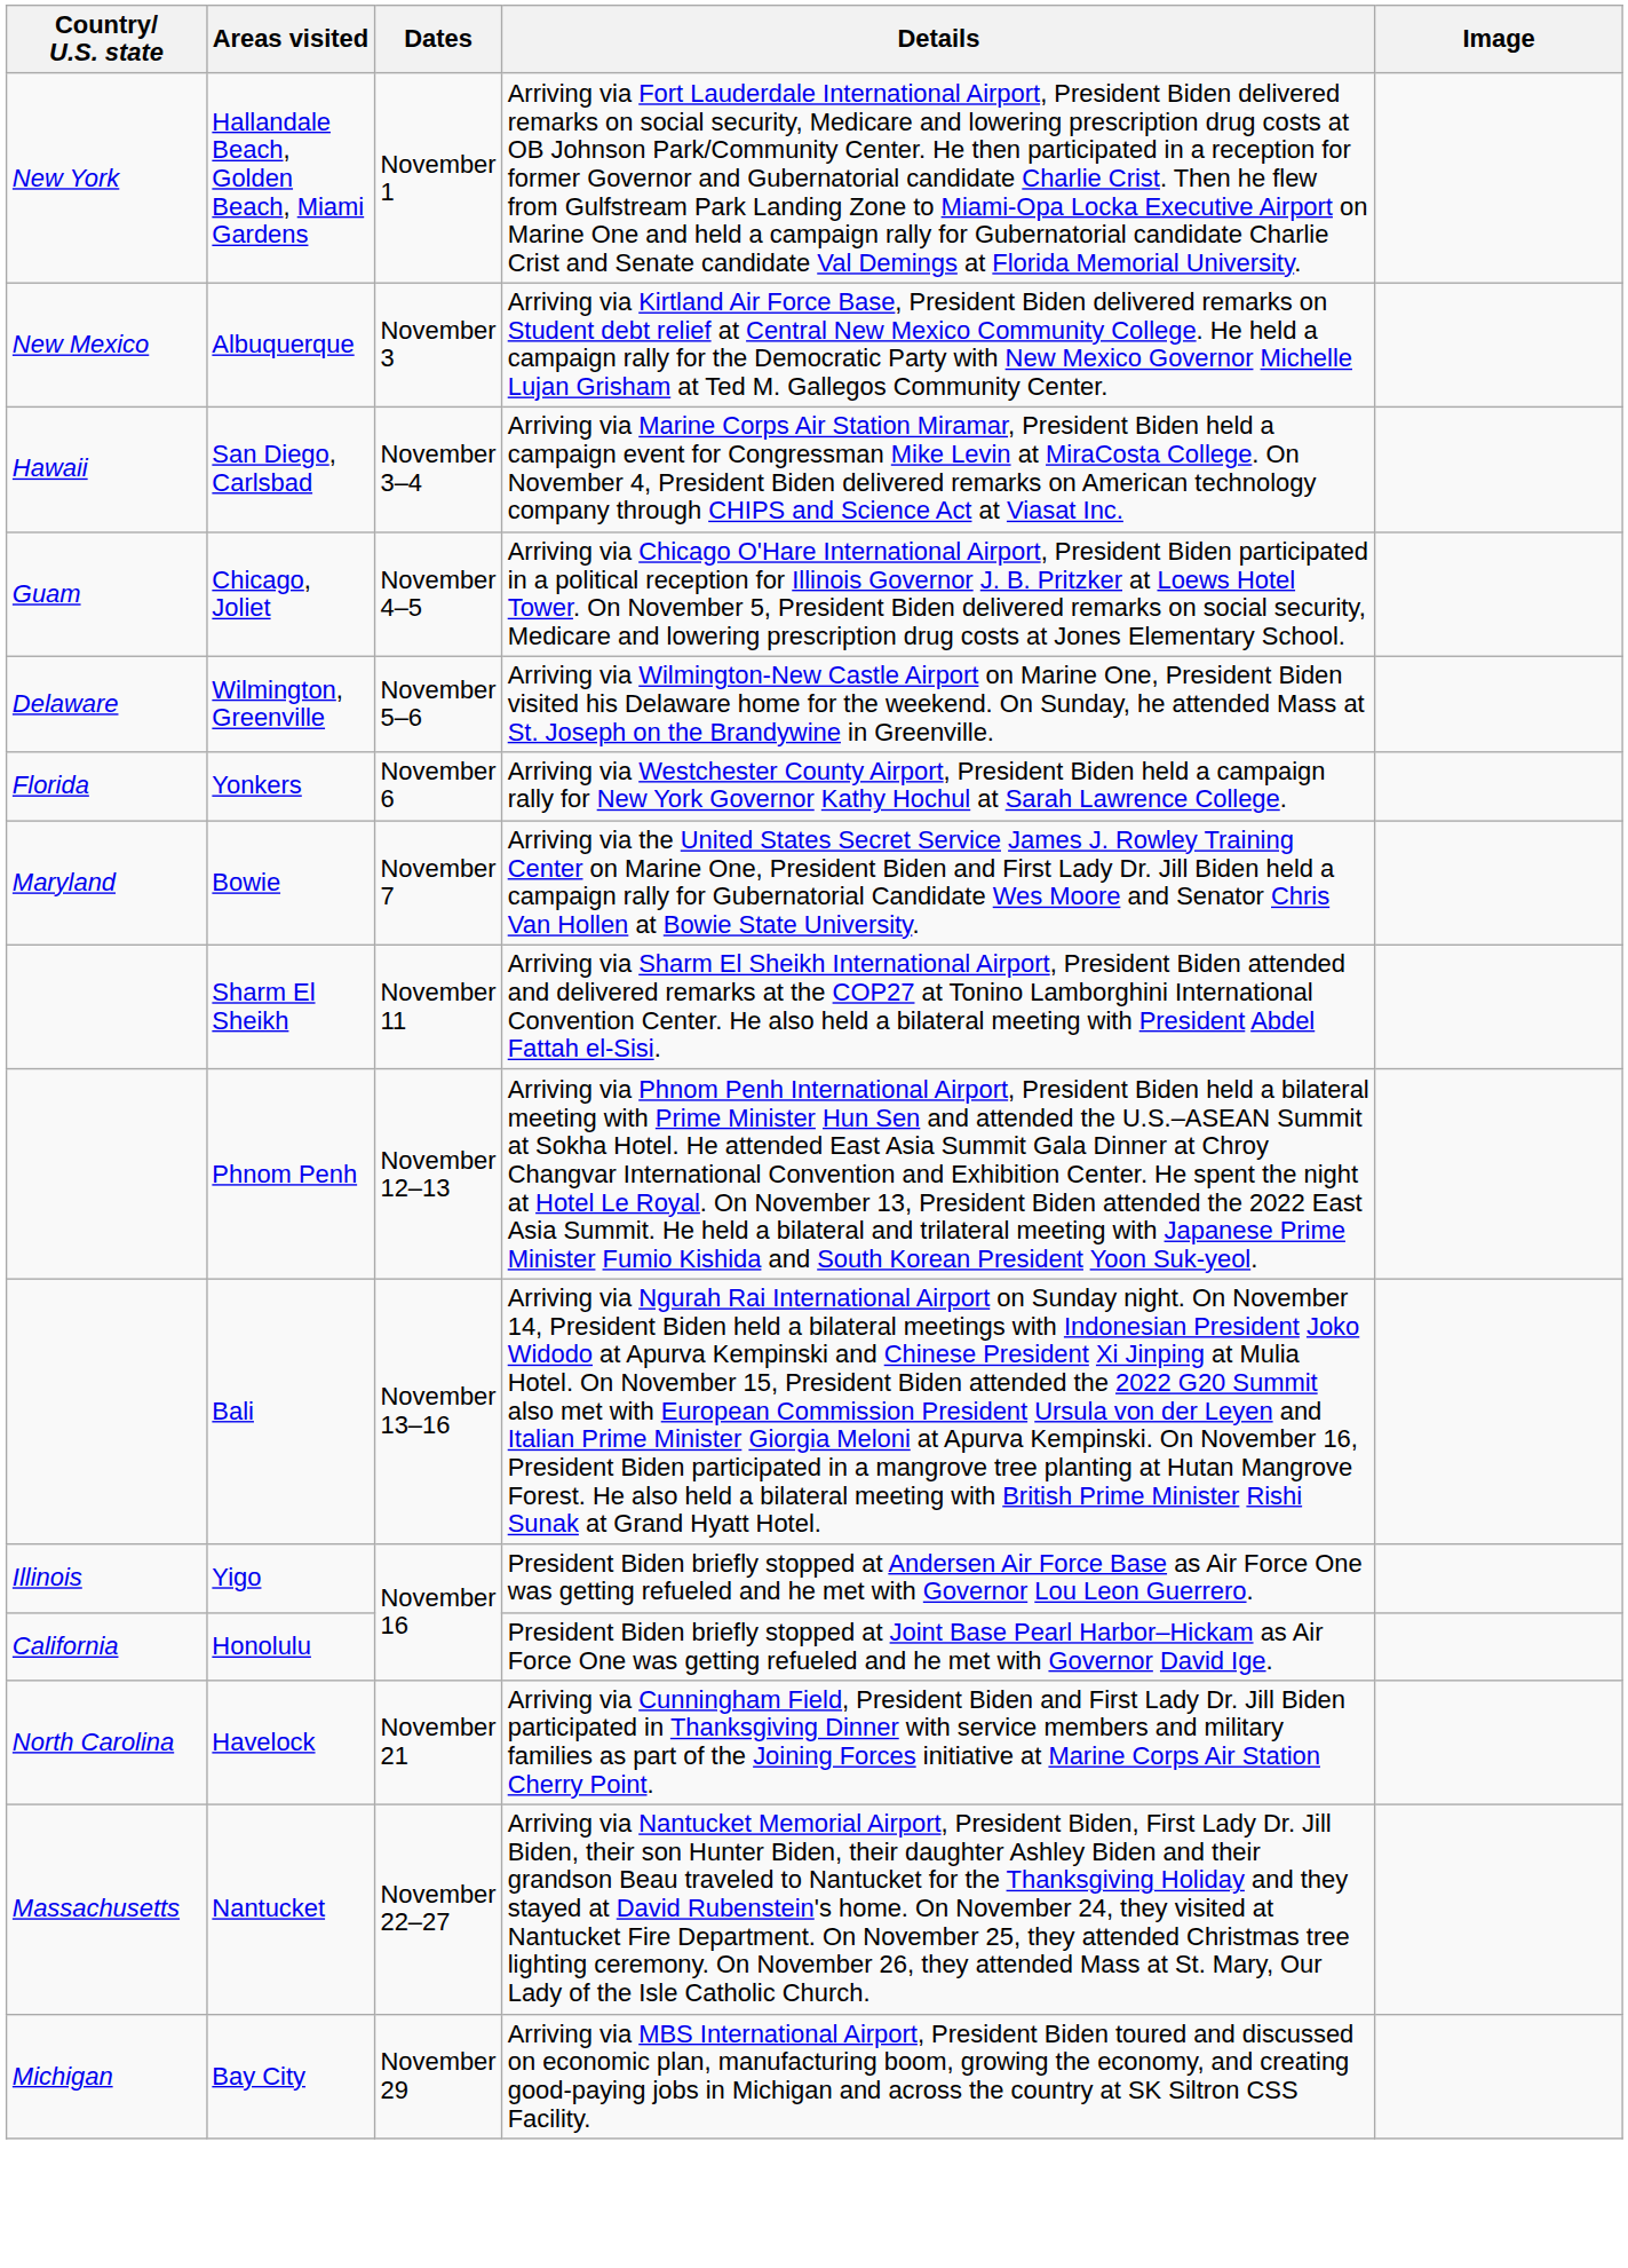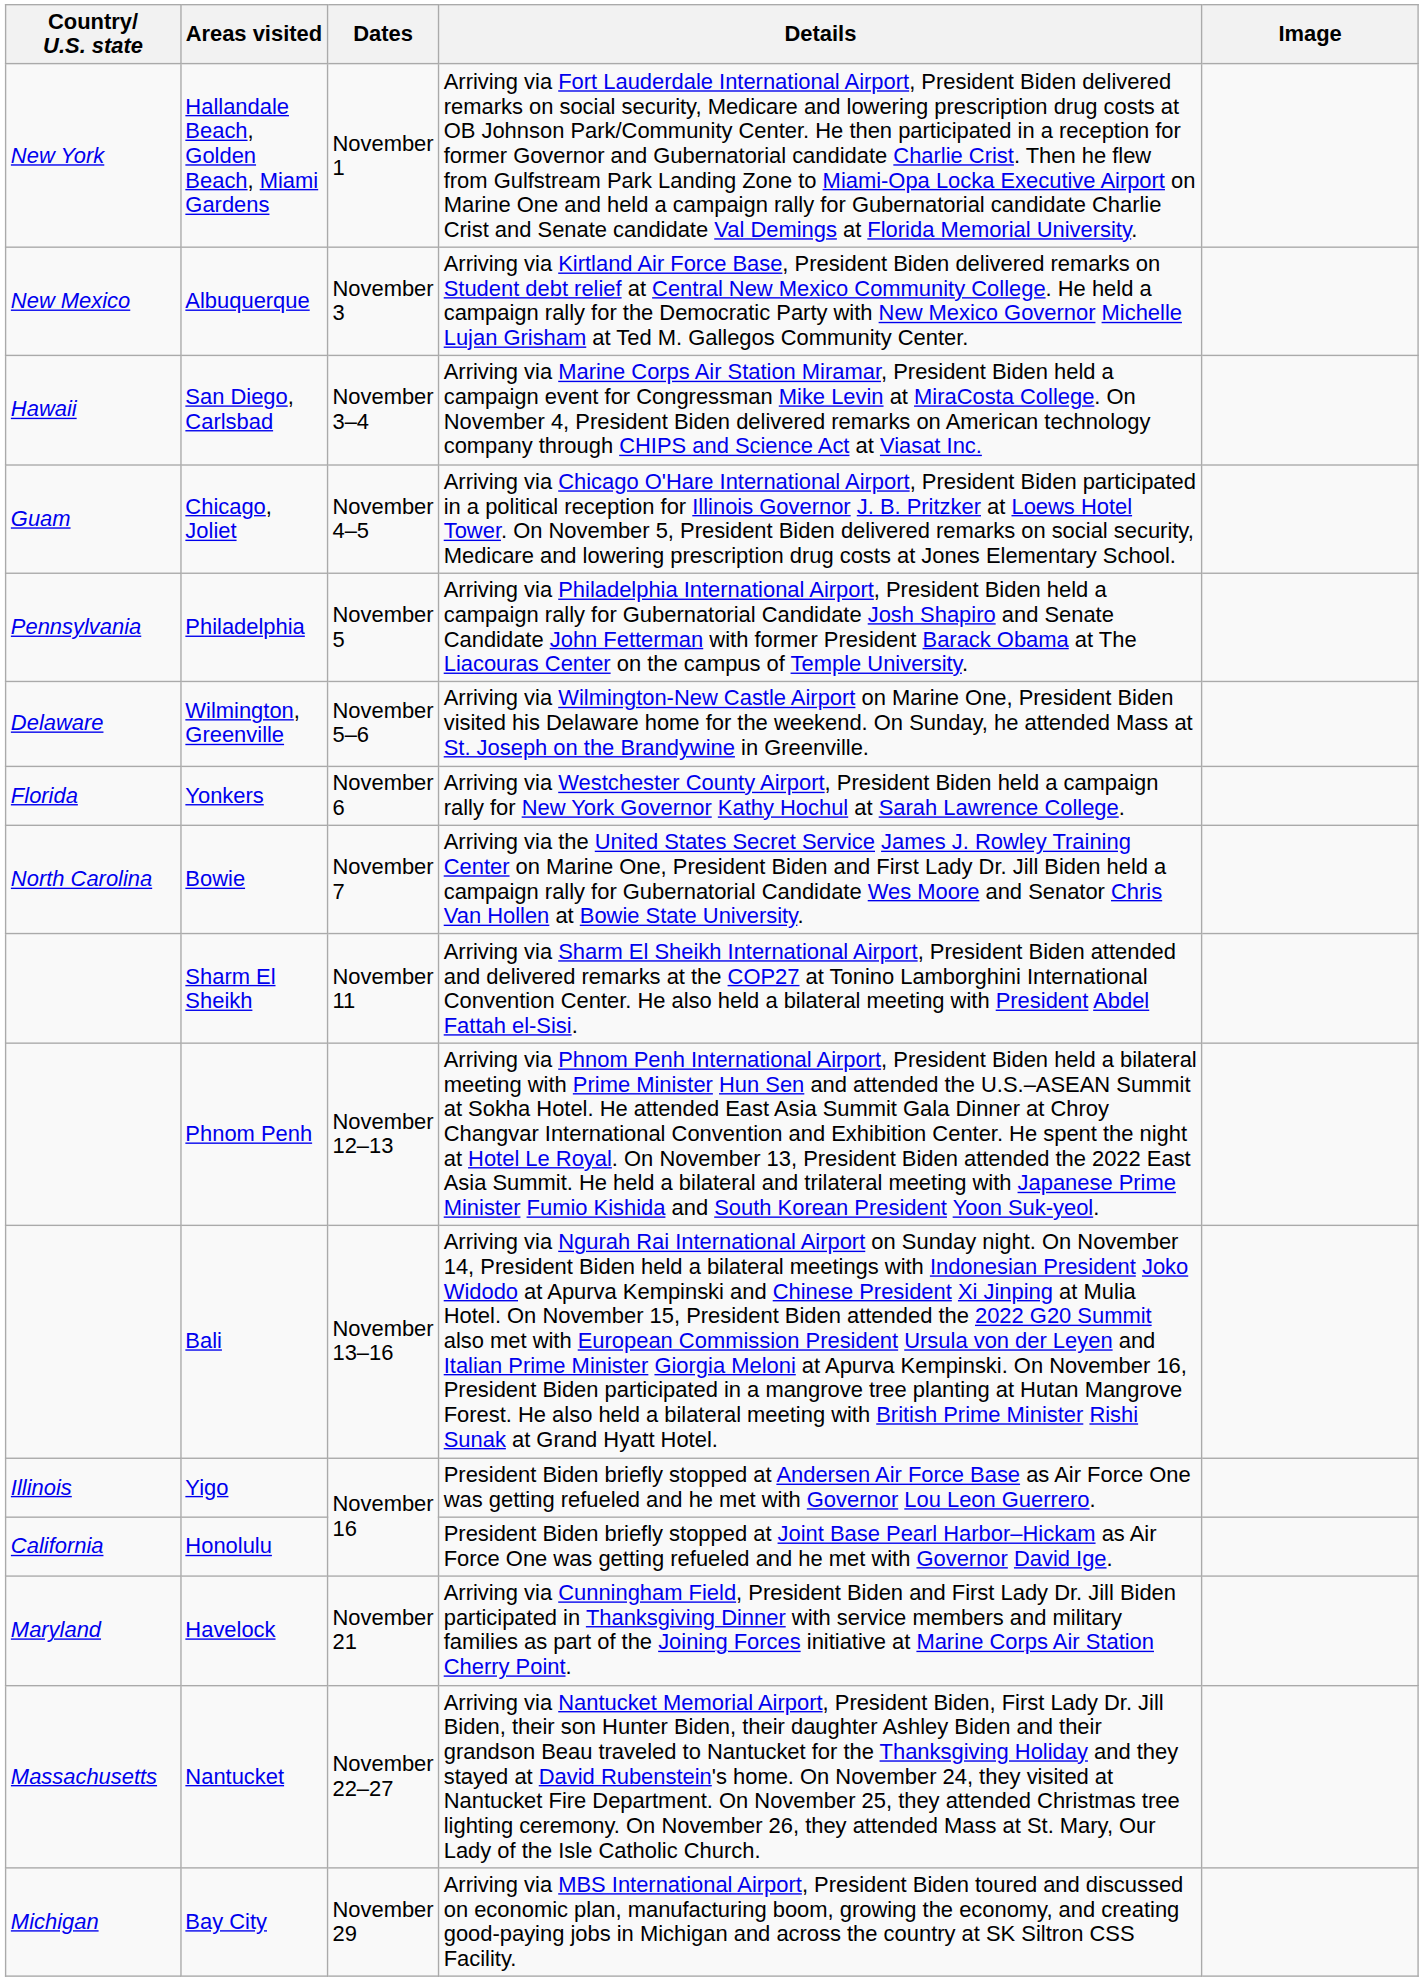 <table class="wikitable" style="margin: 1em auto 1em auto">
 <tr>
 <th width="120">Country/<br><em>U.S. state</em></th>
 <th width="100">Areas visited</th>
 <th width="70">Dates</th>
 <th width="550">Details</th>
 <th width="150">Image</th>
 </tr>
 <tr>
 <td> <em> <a href='#'>New York</a></em></td>
 <td><a href='#'>Hallandale Beach</a>, <a href='#'>Golden Beach</a>, <a href='#'>Miami Gardens</a></td>
 <td>November 1</td>
 <td>Arriving via <a href='#'>Fort Lauderdale International Airport</a>, President Biden delivered remarks on social security, Medicare and lowering prescription drug costs at OB Johnson Park/Community Center. He then participated in a reception for former Governor and Gubernatorial candidate <a href='#'>Charlie Crist</a>. Then he flew from Gulfstream Park Landing Zone to <a href='#'>Miami-Opa Locka Executive Airport</a> on Marine One and held a campaign rally for Gubernatorial candidate Charlie Crist and Senate candidate <a href='#'>Val Demings</a> at <a href='#'>Florida Memorial University</a>.</td>
 <td></td>
 </tr>
 <tr>
 <td> <em> <a href='#'>New Mexico</a></em></td>
 <td><a href='#'>Albuquerque</a></td>
 <td>November 3</td>
 <td>Arriving via <a href='#'>Kirtland Air Force Base</a>, President Biden delivered remarks on <a href='#'>Student debt relief</a> at <a href='#'>Central New Mexico Community College</a>. He held a campaign rally for the Democratic Party with <a href='#'>New Mexico Governor</a> <a href='#'>Michelle Lujan Grisham</a> at Ted M. Gallegos Community Center.</td>
 <td></td>
 </tr>
 <tr>
 <td> <em><a href='#'>Hawaii</a></em></td>
 <td><a href='#'>San Diego</a>, <a href='#'>Carlsbad</a></td>
 <td>November 3–4</td>
 <td>Arriving via <a href='#'>Marine Corps Air Station Miramar</a>, President Biden held a campaign event for Congressman <a href='#'>Mike Levin</a> at <a href='#'>MiraCosta College</a>. On November 4, President Biden delivered remarks on American technology company through <a href='#'>CHIPS and Science Act</a> at <a href='#'>Viasat Inc.</a></td>
 <td></td>
 </tr>
 <tr>
 <td> <em><a href='#'>Guam</a></em></td>
 <td><a href='#'>Chicago</a>, <a href='#'>Joliet</a></td>
 <td>November 4–5</td>
 <td>Arriving via <a href='#'>Chicago O'Hare International Airport</a>, President Biden participated in a political reception for <a href='#'>Illinois Governor</a> <a href='#'>J. B. Pritzker</a> at <a href='#'>Loews Hotel Tower</a>. On November 5, President Biden delivered remarks on social security, Medicare and lowering prescription drug costs at Jones Elementary School.</td>
 <td></td>
 </tr>
 <tr>
+<td> <em> <a href='#'>Pennsylvania</a></em></td>
+<td><a href='#'>Philadelphia</a></td>
+<td>November 5</td>
+<td>Arriving via <a href='#'>Philadelphia International Airport</a>, President Biden held a campaign rally for Gubernatorial Candidate <a href='#'>Josh Shapiro</a> and Senate Candidate <a href='#'>John Fetterman</a> with former President <a href='#'>Barack Obama</a> at The <a href='#'>Liacouras Center</a> on the campus of <a href='#'>Temple University</a>.</td>
+<td></td>
+</tr>
+<tr>
 <td> <em> <a href='#'>Delaware</a></em></td>
 <td><a href='#'>Wilmington</a>, <a href='#'>Greenville</a></td>
 <td>November 5–6</td>
 <td>Arriving via <a href='#'>Wilmington-New Castle Airport</a> on Marine One, President Biden visited his Delaware home for the weekend. On Sunday, he attended Mass at <a href='#'>St. Joseph on the Brandywine</a> in Greenville.</td>
 <td></td>
 </tr>
 <tr>
 <td> <em> <a href='#'>Florida</a></em></td>
 <td><a href='#'>Yonkers</a></td>
 <td>November 6</td>
 <td>Arriving via <a href='#'>Westchester County Airport</a>, President Biden held a campaign rally for <a href='#'>New York Governor</a> <a href='#'>Kathy Hochul</a> at <a href='#'>Sarah Lawrence College</a>.</td>
 <td></td>
 </tr>
 <tr>
-<td> <em> <a href='#'>Maryland</a></em></td>
+<td> <em><a href='#'>North Carolina</a></em></td>
 <td><a href='#'>Bowie</a></td>
 <td>November 7</td>
 <td>Arriving via the <a href='#'>United States Secret Service</a> <a href='#'>James J. Rowley Training Center</a> on Marine One, President Biden and First Lady Dr. Jill Biden held a campaign rally for Gubernatorial Candidate <a href='#'>Wes Moore</a> and Senator <a href='#'>Chris Van Hollen</a> at <a href='#'>Bowie State University</a>.</td>
 <td><br></td>
 </tr>
 <tr>
 <td></td>
 <td><a href='#'>Sharm El Sheikh</a></td>
 <td>November 11</td>
 <td>Arriving via <a href='#'>Sharm El Sheikh International Airport</a>, President Biden attended and delivered remarks at the <a href='#'>COP27</a> at Tonino Lamborghini International Convention Center. He also held a bilateral meeting with <a href='#'>President</a> <a href='#'>Abdel Fattah el-Sisi</a>.</td>
 <td></td>
 </tr>
 <tr>
 <td></td>
 <td><a href='#'>Phnom Penh</a></td>
 <td>November 12–13</td>
 <td>Arriving via <a href='#'>Phnom Penh International Airport</a>, President Biden held a bilateral meeting with <a href='#'>Prime Minister</a> <a href='#'>Hun Sen</a> and attended the U.S.–ASEAN Summit at Sokha Hotel. He attended East Asia Summit Gala Dinner at Chroy Changvar International Convention and Exhibition Center. He spent the night at <a href='#'>Hotel Le Royal</a>. On November 13, President Biden attended the 2022 East Asia Summit. He held a bilateral and trilateral meeting with <a href='#'>Japanese Prime Minister</a> <a href='#'>Fumio Kishida</a> and <a href='#'>South Korean President</a> <a href='#'>Yoon Suk-yeol</a>.</td>
 <td></td>
 </tr>
 <tr>
 <td></td>
 <td><a href='#'>Bali</a></td>
 <td>November 13–16</td>
 <td>Arriving via <a href='#'>Ngurah Rai International Airport</a> on Sunday night. On November 14, President Biden held a bilateral meetings with <a href='#'>Indonesian President</a> <a href='#'>Joko Widodo</a> at Apurva Kempinski and <a href='#'>Chinese President</a> <a href='#'>Xi Jinping</a> at Mulia Hotel. On November 15, President Biden attended the <a href='#'>2022 G20 Summit</a> also met with <a href='#'>European Commission President</a> <a href='#'>Ursula von der Leyen</a> and <a href='#'>Italian Prime Minister</a> <a href='#'>Giorgia Meloni</a> at Apurva Kempinski. On November 16, President Biden participated in a mangrove tree planting at Hutan Mangrove Forest. He also held a bilateral meeting with <a href='#'>British Prime Minister</a> <a href='#'>Rishi Sunak</a> at Grand Hyatt Hotel.</td>
 <td></td>
 </tr>
 <tr>
 <td> <em> <a href='#'>Illinois</a></em></td>
 <td><a href='#'>Yigo</a></td>
 <td rowspan="2">November 16</td>
 <td>President Biden briefly stopped at <a href='#'>Andersen Air Force Base</a> as Air Force One was getting refueled and he met with <a href='#'>Governor</a> <a href='#'>Lou Leon Guerrero</a>.</td>
 <td></td>
 </tr>
 <tr>
 <td> <em> <a href='#'>California</a></em></td>
 <td><a href='#'>Honolulu</a></td>
 <td>President Biden briefly stopped at <a href='#'>Joint Base Pearl Harbor–Hickam</a> as Air Force One was getting refueled and he met with <a href='#'>Governor</a> <a href='#'>David Ige</a>.</td>
 <td></td>
 </tr>
 <tr>
-<td> <em><a href='#'>North Carolina</a></em></td>
+<td> <em> <a href='#'>Maryland</a></em></td>
 <td><a href='#'>Havelock</a></td>
 <td>November 21</td>
 <td>Arriving via <a href='#'>Cunningham Field</a>, President Biden and First Lady Dr. Jill Biden participated in <a href='#'>Thanksgiving Dinner</a> with service members and military families as part of the <a href='#'>Joining Forces</a> initiative at <a href='#'>Marine Corps Air Station Cherry Point</a>.</td>
 <td></td>
 </tr>
 <tr>
 <td> <em><a href='#'>Massachusetts</a></em></td>
 <td><a href='#'>Nantucket</a></td>
 <td>November 22–27</td>
 <td>Arriving via <a href='#'>Nantucket Memorial Airport</a>, President Biden, First Lady Dr. Jill Biden, their son Hunter Biden, their daughter Ashley Biden and their grandson Beau traveled to Nantucket for the <a href='#'>Thanksgiving Holiday</a> and they stayed at <a href='#'>David Rubenstein</a>'s home. On November 24, they visited at Nantucket Fire Department. On November 25, they attended Christmas tree lighting ceremony. On November 26, they attended Mass at St. Mary, Our Lady of the Isle Catholic Church.</td>
 <td></td>
 </tr>
 <tr>
 <td> <em><a href='#'>Michigan</a></em></td>
 <td><a href='#'>Bay City</a></td>
 <td>November 29</td>
 <td>Arriving via <a href='#'>MBS International Airport</a>, President Biden toured and discussed on economic plan, manufacturing boom, growing the economy, and creating good-paying jobs in Michigan and across the country at SK Siltron CSS Facility.</td>
 <td></td>
 </tr>
 </table>
